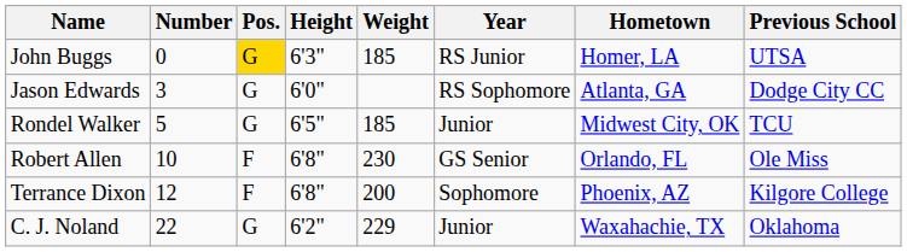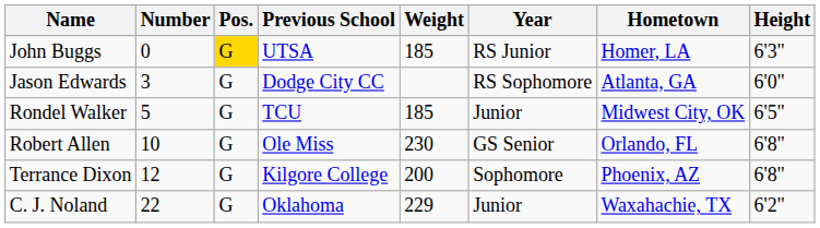 <table class="wikitable sortable" border="1">
 <tr>
 <th>Name</th>
 <th>Number</th>
 <th>Pos.</th>
-<th>Height</th>
+<th class="unsortable">Previous School</th>
 <th>Weight</th>
 <th>Year</th>
 <th>Hometown</th>
-<th class="unsortable">Previous School</th>
+<th>Height</th>
 </tr>
 <tr>
 <td>John Buggs</td>
 <td>0</td>
 <td style="background: gold;">G</td>
-<td>6'3"</td>
+<td><a href='#'>UTSA</a></td>
 <td>185</td>
 <td>RS Junior</td>
 <td><a href='#'>Homer, LA</a></td>
-<td><a href='#'>UTSA</a></td>
+<td>6'3"</td>
 </tr>
 <tr>
 <td>Jason Edwards</td>
 <td>3</td>
 <td>G</td>
-<td>6'0"</td>
+<td><a href='#'>Dodge City CC</a></td>
 <td></td>
 <td>RS Sophomore</td>
 <td><a href='#'>Atlanta, GA</a></td>
-<td><a href='#'>Dodge City CC</a></td>
+<td>6'0"</td>
 </tr>
 <tr>
 <td>Rondel Walker</td>
 <td>5</td>
 <td>G</td>
-<td>6'5"</td>
+<td><a href='#'>TCU</a></td>
 <td>185</td>
 <td>Junior</td>
 <td><a href='#'>Midwest City, OK</a></td>
-<td><a href='#'>TCU</a></td>
+<td>6'5"</td>
 </tr>
 <tr>
 <td>Robert Allen</td>
 <td>10</td>
-<td>F</td>
-<td>6'8"</td>
+<td>G</td>
+<td><a href='#'>Ole Miss</a></td>
 <td>230</td>
 <td>GS Senior</td>
 <td><a href='#'>Orlando, FL</a></td>
-<td><a href='#'>Ole Miss</a></td>
+<td>6'8"</td>
 </tr>
 <tr>
 <td>Terrance Dixon</td>
 <td>12</td>
-<td>F</td>
-<td>6'8"</td>
+<td>G</td>
+<td><a href='#'>Kilgore College</a></td>
 <td>200</td>
 <td>Sophomore</td>
 <td><a href='#'>Phoenix, AZ</a></td>
-<td><a href='#'>Kilgore College</a></td>
+<td>6'8"</td>
 </tr>
 <tr>
 <td>C. J. Noland</td>
 <td>22</td>
 <td>G</td>
-<td>6'2"</td>
+<td><a href='#'>Oklahoma</a></td>
 <td>229</td>
 <td>Junior</td>
 <td><a href='#'>Waxahachie, TX</a></td>
-<td><a href='#'>Oklahoma</a></td>
+<td>6'2"</td>
 </tr>
 </table>
